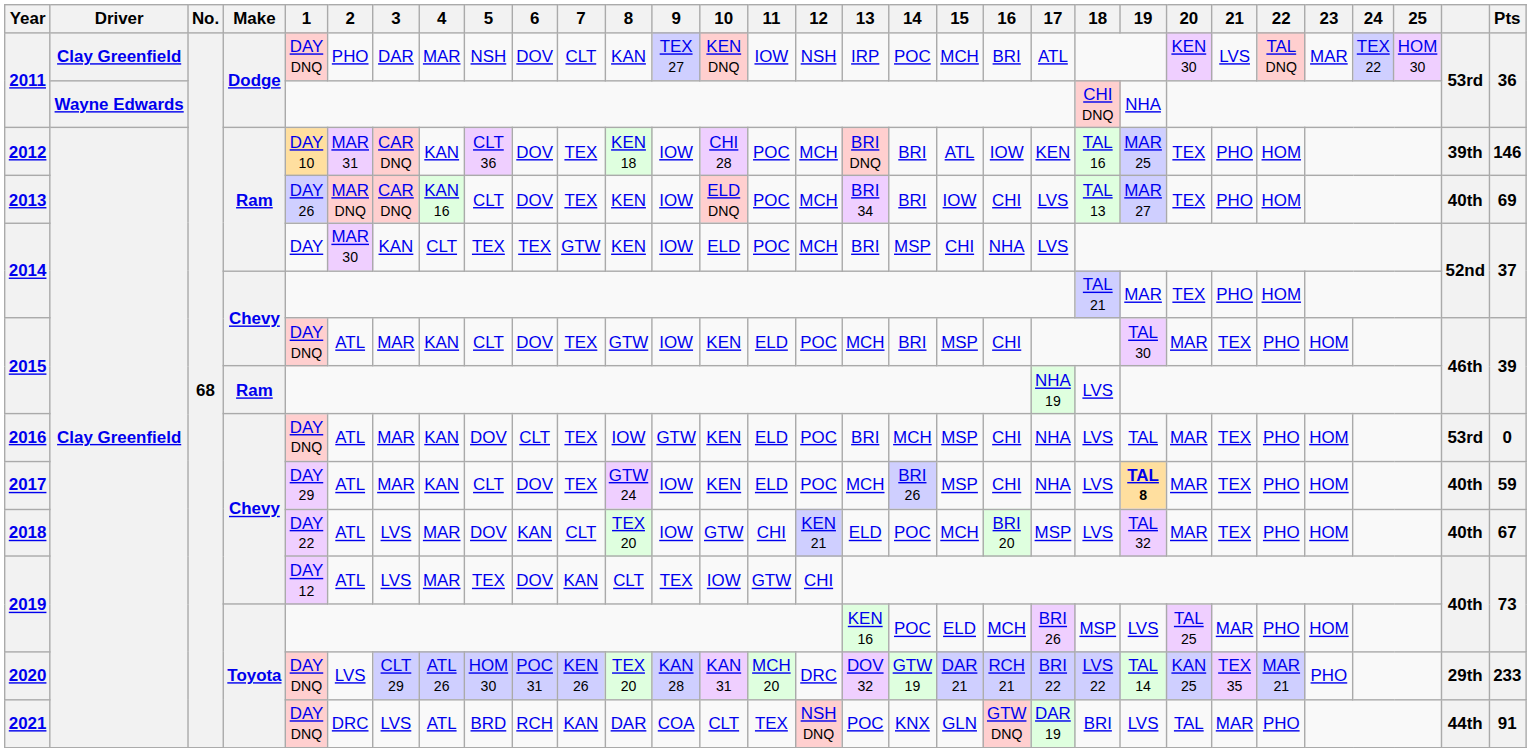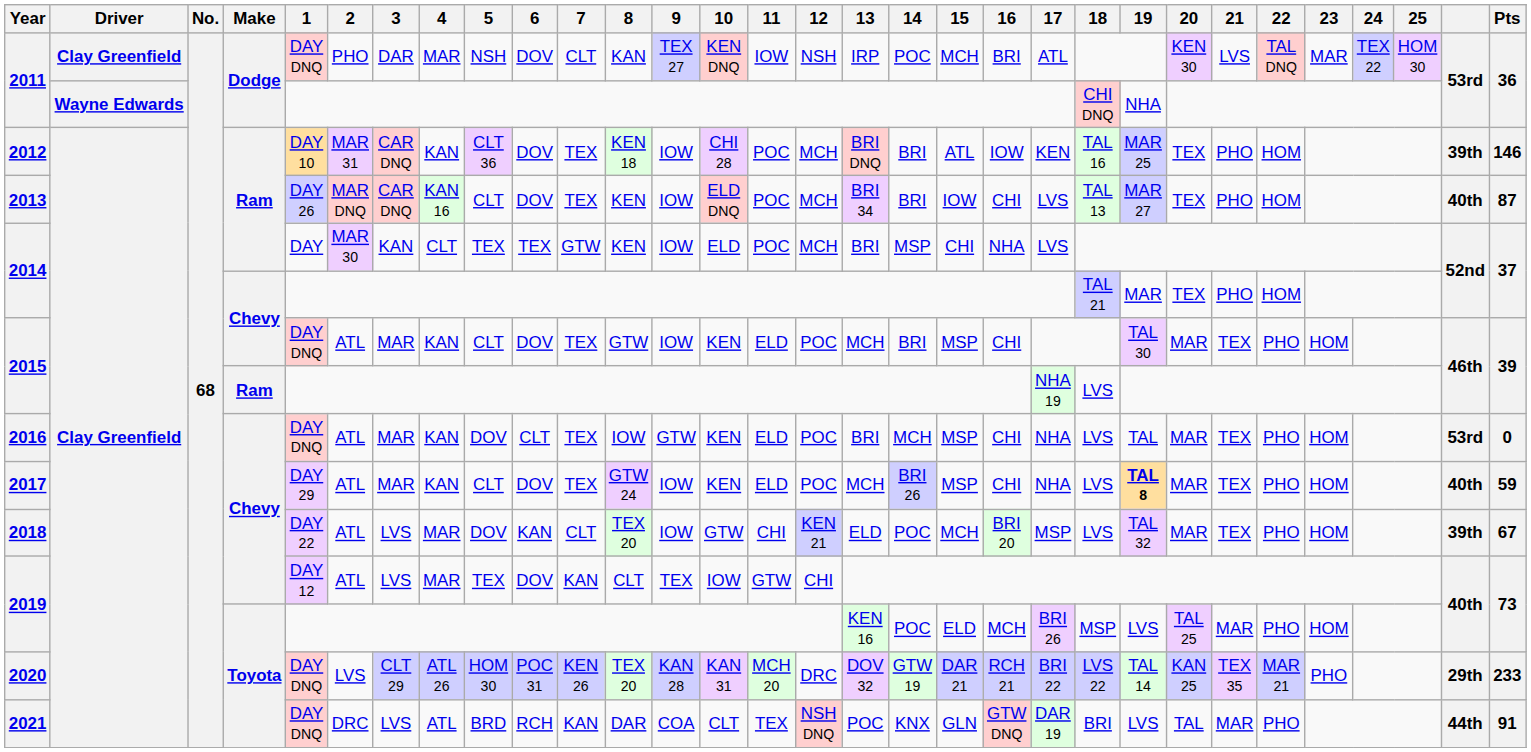 <table class="wikitable" style="text-align:center; font-size:75%">
 <tr>
 <th>Year</th>
 <th>Driver</th>
 <th>No.</th>
 <th>Make</th>
 <th>1</th>
 <th>2</th>
 <th>3</th>
 <th>4</th>
 <th>5</th>
 <th>6</th>
 <th>7</th>
 <th>8</th>
 <th>9</th>
 <th>10</th>
 <th>11</th>
 <th>12</th>
 <th>13</th>
 <th>14</th>
 <th>15</th>
 <th>16</th>
 <th>17</th>
 <th>18</th>
 <th>19</th>
 <th>20</th>
 <th>21</th>
 <th>22</th>
 <th>23</th>
 <th>24</th>
 <th>25</th>
 <th></th>
 <th>Pts</th>
 </tr>
 <tr>
 <th rowspan=2><a href='#'>2011</a></th>
 <th><a href='#'>Clay Greenfield</a></th>
 <th rowspan=15>68</th>
 <th rowspan=2><a href='#'>Dodge</a></th>
 <td style="background:#FFCFCF;"><a href='#'>DAY</a><br><small>DNQ</small></td>
 <td><a href='#'>PHO</a></td>
 <td><a href='#'>DAR</a></td>
 <td><a href='#'>MAR</a></td>
 <td><a href='#'>NSH</a></td>
 <td><a href='#'>DOV</a></td>
 <td><a href='#'>CLT</a></td>
 <td><a href='#'>KAN</a></td>
 <td style="background:#CFCFFF;"><a href='#'>TEX</a><br><small>27</small></td>
 <td style="background:#FFCFCF;"><a href='#'>KEN</a><br><small>DNQ</small></td>
 <td><a href='#'>IOW</a></td>
 <td><a href='#'>NSH</a></td>
 <td><a href='#'>IRP</a></td>
 <td><a href='#'>POC</a></td>
 <td><a href='#'>MCH</a></td>
 <td><a href='#'>BRI</a></td>
 <td><a href='#'>ATL</a></td>
 <td colspan=2></td>
 <td style="background:#EFCFFF;"><a href='#'>KEN</a><br><small>30</small></td>
 <td><a href='#'>LVS</a></td>
 <td style="background:#FFCFCF;"><a href='#'>TAL</a><br><small>DNQ</small></td>
 <td><a href='#'>MAR</a></td>
 <td style="background:#CFCFFF;"><a href='#'>TEX</a><br><small>22</small></td>
 <td style="background:#EFCFFF;"><a href='#'>HOM</a><br><small>30</small></td>
 <th rowspan=2>53rd</th>
 <th rowspan=2>36</th>
 </tr>
 <tr>
 <th><a href='#'>Wayne Edwards</a></th>
 <td colspan=17></td>
 <td style="background:#FFCFCF;"><a href='#'>CHI</a><br><small>DNQ</small></td>
 <td><a href='#'>NHA</a></td>
 <td colspan=6></td>
 </tr>
 <tr>
 <th><a href='#'>2012</a></th>
 <th rowspan="13"><a href='#'>Clay Greenfield</a></th>
 <th rowspan=3><a href='#'>Ram</a></th>
 <td style="background:#FFDF9F;"><a href='#'>DAY</a><br><small>10</small></td>
 <td style="background:#EFCFFF;"><a href='#'>MAR</a><br><small>31</small></td>
 <td style="background:#FFCFCF;"><a href='#'>CAR</a><br><small>DNQ</small></td>
 <td><a href='#'>KAN</a></td>
 <td style="background:#EFCFFF;"><a href='#'>CLT</a><br><small>36</small></td>
 <td><a href='#'>DOV</a></td>
 <td><a href='#'>TEX</a></td>
 <td style="background:#DFFFDF;"><a href='#'>KEN</a><br><small>18</small></td>
 <td><a href='#'>IOW</a></td>
 <td style="background:#EFCFFF;"><a href='#'>CHI</a><br><small>28</small></td>
 <td><a href='#'>POC</a></td>
 <td><a href='#'>MCH</a></td>
 <td style="background:#FFCFCF;"><a href='#'>BRI</a><br><small>DNQ</small></td>
 <td><a href='#'>BRI</a></td>
 <td><a href='#'>ATL</a></td>
 <td><a href='#'>IOW</a></td>
 <td><a href='#'>KEN</a></td>
 <td style="background:#DFFFDF;"><a href='#'>TAL</a><br><small>16</small></td>
 <td style="background:#CFCFFF;"><a href='#'>MAR</a><br><small>25</small></td>
 <td><a href='#'>TEX</a></td>
 <td><a href='#'>PHO</a></td>
 <td><a href='#'>HOM</a></td>
 <td colspan=3></td>
 <th>39th</th>
 <th>146</th>
 </tr>
 <tr>
 <th><a href='#'>2013</a></th>
 <td style="background:#CFCFFF;"><a href='#'>DAY</a><br><small>26</small></td>
 <td style="background:#FFCFCF;"><a href='#'>MAR</a><br><small>DNQ</small></td>
 <td style="background:#FFCFCF;"><a href='#'>CAR</a><br><small>DNQ</small></td>
 <td style="background:#DFFFDF;"><a href='#'>KAN</a><br><small>16</small></td>
 <td><a href='#'>CLT</a></td>
 <td><a href='#'>DOV</a></td>
 <td><a href='#'>TEX</a></td>
 <td><a href='#'>KEN</a></td>
 <td><a href='#'>IOW</a></td>
 <td style="background:#FFCFCF;"><a href='#'>ELD</a><br><small>DNQ</small></td>
 <td><a href='#'>POC</a></td>
 <td><a href='#'>MCH</a></td>
 <td style="background:#EFCFFF;"><a href='#'>BRI</a><br><small>34</small></td>
 <td><a href='#'>BRI</a></td>
 <td><a href='#'>IOW</a></td>
 <td><a href='#'>CHI</a></td>
 <td><a href='#'>LVS</a></td>
 <td style="background:#DFFFDF;"><a href='#'>TAL</a><br><small>13</small></td>
 <td style="background:#CFCFFF;"><a href='#'>MAR</a><br><small>27</small></td>
 <td><a href='#'>TEX</a></td>
 <td><a href='#'>PHO</a></td>
 <td><a href='#'>HOM</a></td>
 <td colspan=3></td>
 <th>40th</th>
-<th>69</th>
+<th>87</th>
 </tr>
 <tr>
 <th rowspan=2><a href='#'>2014</a></th>
 <td><a href='#'>DAY</a></td>
 <td style="background:#EFCFFF;"><a href='#'>MAR</a><br><small>30</small></td>
 <td><a href='#'>KAN</a></td>
 <td><a href='#'>CLT</a></td>
 <td><a href='#'>TEX</a></td>
 <td><a href='#'>TEX</a></td>
 <td><a href='#'>GTW</a></td>
 <td><a href='#'>KEN</a></td>
 <td><a href='#'>IOW</a></td>
 <td><a href='#'>ELD</a></td>
 <td><a href='#'>POC</a></td>
 <td><a href='#'>MCH</a></td>
 <td><a href='#'>BRI</a></td>
 <td><a href='#'>MSP</a></td>
 <td><a href='#'>CHI</a></td>
 <td><a href='#'>NHA</a></td>
 <td><a href='#'>LVS</a></td>
 <td colspan=8></td>
 <th rowspan=2>52nd</th>
 <th rowspan=2>37</th>
 </tr>
 <tr>
 <th rowspan=2><a href='#'>Chevy</a></th>
 <td colspan=17></td>
 <td style="background:#CFCFFF;"><a href='#'>TAL</a><br><small>21</small></td>
 <td><a href='#'>MAR</a></td>
 <td><a href='#'>TEX</a></td>
 <td><a href='#'>PHO</a></td>
 <td><a href='#'>HOM</a></td>
 <td colspan=3></td>
 </tr>
 <tr>
 <th rowspan=2><a href='#'>2015</a></th>
 <td style="background:#FFCFCF;"><a href='#'>DAY</a><br><small>DNQ</small></td>
 <td><a href='#'>ATL</a></td>
 <td><a href='#'>MAR</a></td>
 <td><a href='#'>KAN</a></td>
 <td><a href='#'>CLT</a></td>
 <td><a href='#'>DOV</a></td>
 <td><a href='#'>TEX</a></td>
 <td><a href='#'>GTW</a></td>
 <td><a href='#'>IOW</a></td>
 <td><a href='#'>KEN</a></td>
 <td><a href='#'>ELD</a></td>
 <td><a href='#'>POC</a></td>
 <td><a href='#'>MCH</a></td>
 <td><a href='#'>BRI</a></td>
 <td><a href='#'>MSP</a></td>
 <td><a href='#'>CHI</a></td>
 <td colspan=2></td>
 <td style="background:#EFCFFF;"><a href='#'>TAL</a><br><small>30</small></td>
 <td><a href='#'>MAR</a></td>
 <td><a href='#'>TEX</a></td>
 <td><a href='#'>PHO</a></td>
 <td><a href='#'>HOM</a></td>
 <td colspan=2></td>
 <th rowspan=2>46th</th>
 <th rowspan=2>39</th>
 </tr>
 <tr>
 <th><a href='#'>Ram</a></th>
 <td colspan=16></td>
 <td style="background:#DFFFDF;"><a href='#'>NHA</a><br><small>19</small></td>
 <td><a href='#'>LVS</a></td>
 <td colspan=7></td>
 </tr>
 <tr>
 <th><a href='#'>2016</a></th>
 <th rowspan=4><a href='#'>Chevy</a></th>
 <td style="background:#FFCFCF;"><a href='#'>DAY</a><br><small>DNQ</small></td>
 <td><a href='#'>ATL</a></td>
 <td><a href='#'>MAR</a></td>
 <td><a href='#'>KAN</a></td>
 <td><a href='#'>DOV</a></td>
 <td><a href='#'>CLT</a></td>
 <td><a href='#'>TEX</a></td>
 <td><a href='#'>IOW</a></td>
 <td><a href='#'>GTW</a></td>
 <td><a href='#'>KEN</a></td>
 <td><a href='#'>ELD</a></td>
 <td><a href='#'>POC</a></td>
 <td><a href='#'>BRI</a></td>
 <td><a href='#'>MCH</a></td>
 <td><a href='#'>MSP</a></td>
 <td><a href='#'>CHI</a></td>
 <td><a href='#'>NHA</a></td>
 <td><a href='#'>LVS</a></td>
 <td><a href='#'>TAL</a></td>
 <td><a href='#'>MAR</a></td>
 <td><a href='#'>TEX</a></td>
 <td><a href='#'>PHO</a></td>
 <td><a href='#'>HOM</a></td>
 <td colspan=2></td>
 <th>53rd</th>
 <th>0</th>
 </tr>
 <tr>
 <th><a href='#'>2017</a></th>
 <td style="background:#EFCFFF;"><a href='#'>DAY</a><br><small>29</small></td>
 <td><a href='#'>ATL</a></td>
 <td><a href='#'>MAR</a></td>
 <td><a href='#'>KAN</a></td>
 <td><a href='#'>CLT</a></td>
 <td><a href='#'>DOV</a></td>
 <td><a href='#'>TEX</a></td>
 <td style="background:#EFCFFF;"><a href='#'>GTW</a><br><small>24</small></td>
 <td><a href='#'>IOW</a></td>
 <td><a href='#'>KEN</a></td>
 <td><a href='#'>ELD</a></td>
 <td><a href='#'>POC</a></td>
 <td><a href='#'>MCH</a></td>
 <td style="background:#CFCFFF;"><a href='#'>BRI</a><br><small>26</small></td>
 <td><a href='#'>MSP</a></td>
 <td><a href='#'>CHI</a></td>
 <td><a href='#'>NHA</a></td>
 <td><a href='#'>LVS</a></td>
 <td style="background:#FFDF9F;"><strong><a href='#'>TAL</a><br><small>8</small></strong></td>
 <td><a href='#'>MAR</a></td>
 <td><a href='#'>TEX</a></td>
 <td><a href='#'>PHO</a></td>
 <td><a href='#'>HOM</a></td>
 <td colspan=2></td>
 <th>40th</th>
 <th>59</th>
 </tr>
 <tr>
 <th><a href='#'>2018</a></th>
 <td style="background:#EFCFFF;"><a href='#'>DAY</a><br><small>22</small></td>
 <td><a href='#'>ATL</a></td>
 <td><a href='#'>LVS</a></td>
 <td><a href='#'>MAR</a></td>
 <td><a href='#'>DOV</a></td>
 <td><a href='#'>KAN</a></td>
 <td><a href='#'>CLT</a></td>
 <td style="background:#DFFFDF;"><a href='#'>TEX</a><br><small>20</small></td>
 <td><a href='#'>IOW</a></td>
 <td><a href='#'>GTW</a></td>
 <td><a href='#'>CHI</a></td>
 <td style="background:#CFCFFF;"><a href='#'>KEN</a><br><small>21</small></td>
 <td><a href='#'>ELD</a></td>
 <td><a href='#'>POC</a></td>
 <td><a href='#'>MCH</a></td>
 <td style="background:#DFFFDF;"><a href='#'>BRI</a><br><small>20</small></td>
 <td><a href='#'>MSP</a></td>
 <td><a href='#'>LVS</a></td>
 <td style="background:#EFCFFF;"><a href='#'>TAL</a><br><small>32</small></td>
 <td><a href='#'>MAR</a></td>
 <td><a href='#'>TEX</a></td>
 <td><a href='#'>PHO</a></td>
 <td><a href='#'>HOM</a></td>
 <td colspan=2></td>
-<th>40th</th>
+<th>39th</th>
 <th>67</th>
 </tr>
 <tr>
 <th rowspan=2><a href='#'>2019</a></th>
 <td style="background:#EFCFFF;"><a href='#'>DAY</a><br><small>12</small></td>
 <td><a href='#'>ATL</a></td>
 <td><a href='#'>LVS</a></td>
 <td><a href='#'>MAR</a></td>
 <td><a href='#'>TEX</a></td>
 <td><a href='#'>DOV</a></td>
 <td><a href='#'>KAN</a></td>
 <td><a href='#'>CLT</a></td>
 <td><a href='#'>TEX</a></td>
 <td><a href='#'>IOW</a></td>
 <td><a href='#'>GTW</a></td>
 <td><a href='#'>CHI</a></td>
 <td colspan=13></td>
 <th rowspan=2>40th</th>
 <th rowspan=2>73</th>
 </tr>
 <tr>
 <th rowspan=4><a href='#'>Toyota</a></th>
 <td colspan=12></td>
 <td style="background:#DFFFDF;"><a href='#'>KEN</a><br><small>16</small></td>
 <td><a href='#'>POC</a></td>
 <td><a href='#'>ELD</a></td>
 <td><a href='#'>MCH</a></td>
 <td style="background:#EFCFFF;"><a href='#'>BRI</a><br><small>26</small></td>
 <td><a href='#'>MSP</a></td>
 <td><a href='#'>LVS</a></td>
 <td style="background:#EFCFFF;"><a href='#'>TAL</a><br><small>25</small></td>
 <td><a href='#'>MAR</a></td>
 <td><a href='#'>PHO</a></td>
 <td><a href='#'>HOM</a></td>
 <td colspan=2></td>
 </tr>
 <tr>
 <th><a href='#'>2020</a></th>
 <td style="background:#FFCFCF;"><a href='#'>DAY</a><br><small>DNQ</small></td>
 <td><a href='#'>LVS</a></td>
 <td style="background:#CFCFFF;"><a href='#'>CLT</a><br><small>29</small></td>
 <td style="background:#CFCFFF;"><a href='#'>ATL</a><br><small>26</small></td>
 <td style="background:#CFCFFF;"><a href='#'>HOM</a><br><small>30</small></td>
 <td style="background:#CFCFFF;"><a href='#'>POC</a><br><small>31</small></td>
 <td style="background:#CFCFFF;"><a href='#'>KEN</a><br><small>26</small></td>
 <td style="background:#DFFFDF;"><a href='#'>TEX</a><br><small>20</small></td>
 <td style="background:#CFCFFF;"><a href='#'>KAN</a><br><small>28</small></td>
 <td style="background:#EFCFFF;"><a href='#'>KAN</a><br><small>31</small></td>
 <td style="background:#DFFFDF;"><a href='#'>MCH</a><br><small>20</small></td>
 <td><a href='#'>DRC</a></td>
 <td style="background:#EFCFFF;"><a href='#'>DOV</a><br><small>32</small></td>
 <td style="background:#DFFFDF;"><a href='#'>GTW</a><br><small>19</small></td>
 <td style="background:#CFCFFF;"><a href='#'>DAR</a><br><small>21</small></td>
 <td style="background:#CFCFFF;"><a href='#'>RCH</a><br><small>21</small></td>
 <td style="background:#CFCFFF;"><a href='#'>BRI</a><br><small>22</small></td>
 <td style="background:#CFCFFF;"><a href='#'>LVS</a><br><small>22</small></td>
 <td style="background:#DFFFDF;"><a href='#'>TAL</a><br><small>14</small></td>
 <td style="background:#CFCFFF;"><a href='#'>KAN</a><br><small>25</small></td>
 <td style="background:#EFCFFF;"><a href='#'>TEX</a><br><small>35</small></td>
 <td style="background:#CFCFFF;"><a href='#'>MAR</a><br><small>21</small></td>
 <td><a href='#'>PHO</a></td>
 <td colspan=2></td>
 <th>29th</th>
 <th>233</th>
 </tr>
 <tr>
 <th><a href='#'>2021</a></th>
 <td style="background:#FFCFCF;"><a href='#'>DAY</a><br><small>DNQ</small></td>
 <td><a href='#'>DRC</a></td>
 <td><a href='#'>LVS</a></td>
 <td><a href='#'>ATL</a></td>
 <td><a href='#'>BRD</a></td>
 <td><a href='#'>RCH</a></td>
 <td><a href='#'>KAN</a></td>
 <td><a href='#'>DAR</a></td>
 <td><a href='#'>COA</a></td>
 <td><a href='#'>CLT</a></td>
 <td><a href='#'>TEX</a></td>
 <td style="background:#FFCFCF;"><a href='#'>NSH</a><br><small>DNQ</small></td>
 <td><a href='#'>POC</a></td>
 <td><a href='#'>KNX</a></td>
 <td><a href='#'>GLN</a></td>
 <td style="background:#FFCFCF;"><a href='#'>GTW</a><br><small>DNQ</small></td>
 <td style="background:#DFFFDF;"><a href='#'>DAR</a><br><small>19</small></td>
 <td><a href='#'>BRI</a></td>
 <td><a href='#'>LVS</a></td>
 <td><a href='#'>TAL</a></td>
 <td><a href='#'>MAR</a></td>
 <td><a href='#'>PHO</a></td>
 <td colspan=3></td>
 <th>44th</th>
 <th>91</th>
 </tr>
 <tr>
 </tr>
 </table>
